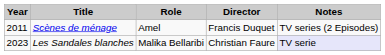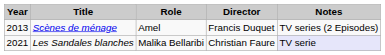 <table class="wikitable">
 <tr>
 <th style="background: #CCCCCC;">Year</th>
 <th style="background: #CCCCCC;">Title</th>
 <th style="background: #CCCCCC;">Role</th>
 <th style="background: #CCCCCC;">Director</th>
 <th style="background: #CCCCCC;">Notes</th>
 </tr>
 <tr>
-<td>2011</td>
+<td>2013</td>
 <td><em><a href='#'>Scènes de ménage</a></em></td>
 <td>Amel</td>
 <td>Francis Duquet</td>
 <td>TV series (2 Episodes)</td>
 </tr>
 <tr>
-<td>2023</td>
+<td>2021</td>
 <td><em>Les Sandales blanches</em></td>
 <td>Malika Bellaribi</td>
 <td>Christian Faure</td>
 <td style="background: lavender;">TV serie</td>
 </tr>
 </table>
